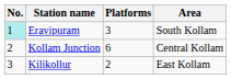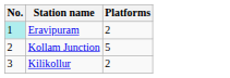 <table class="wikitable">
 <tr>
 <th>No.</th>
 <th>Station name</th>
 <th>Platforms</th>
-<th>Area</th>
 </tr>
 <tr>
 <td style="background: paleturquoise;">1</td>
 <td><a href='#'>Eravipuram</a></td>
-<td>3</td>
-<td>South Kollam</td>
+<td>2</td>
 </tr>
 <tr>
 <td>2</td>
 <td><a href='#'>Kollam Junction</a></td>
-<td>6</td>
-<td>Central Kollam</td>
+<td>5</td>
 </tr>
 <tr>
 <td>3</td>
 <td><a href='#'>Kilikollur</a></td>
 <td>2</td>
-<td>East Kollam</td>
 </tr>
 </table>
